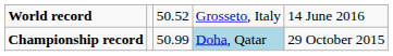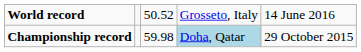 <table class="wikitable">
 <tr>
 <td><strong>World record</strong></td>
 <td></td>
 <td>50.52</td>
 <td><a href='#'>Grosseto</a>, Italy</td>
 <td>14 June 2016</td>
 </tr>
 <tr>
 <td><strong>Championship record</strong></td>
 <td></td>
-<td>50.99</td>
+<td>59.98</td>
 <td style="background: lightblue;"><a href='#'>Doha</a>, Qatar</td>
 <td>29 October 2015</td>
 </tr>
 </table>
